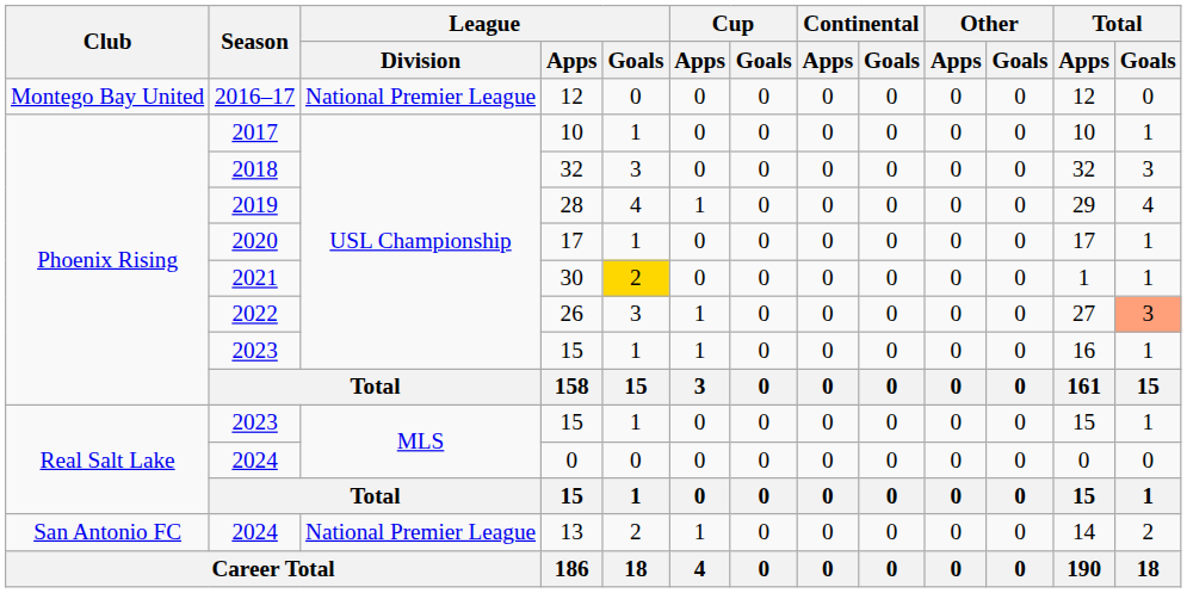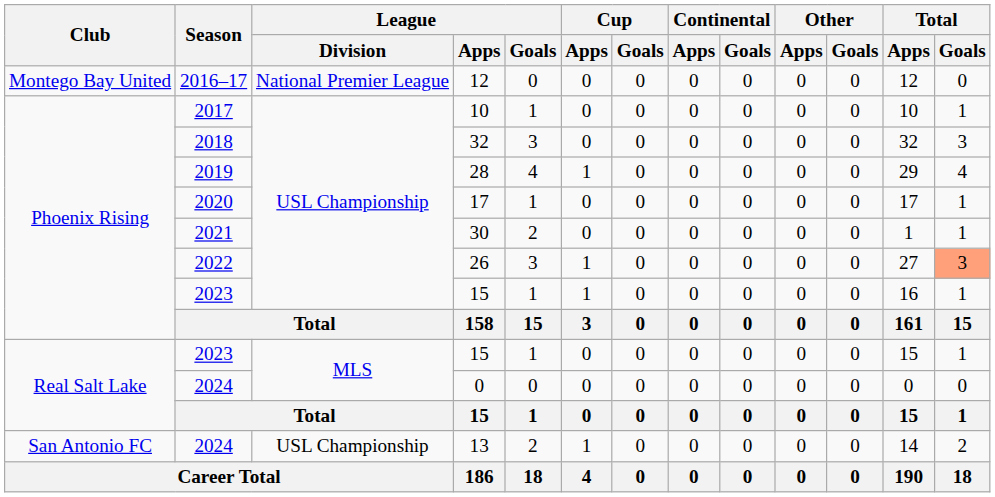 <table class="wikitable" style="text-align: center">
 <tr>
 <th rowspan="2">Club</th>
 <th rowspan="2">Season</th>
 <th colspan="3">League</th>
 <th colspan="2">Cup</th>
 <th colspan="2">Continental</th>
 <th colspan="2">Other</th>
 <th colspan="2">Total</th>
 </tr>
 <tr>
 <th>Division</th>
 <th>Apps</th>
 <th>Goals</th>
 <th>Apps</th>
 <th>Goals</th>
 <th>Apps</th>
 <th>Goals</th>
 <th>Apps</th>
 <th>Goals</th>
 <th>Apps</th>
 <th>Goals</th>
 </tr>
 <tr>
 <td><a href='#'>Montego Bay United</a></td>
 <td><a href='#'>2016–17</a></td>
 <td><a href='#'>National Premier League</a></td>
 <td>12</td>
 <td>0</td>
 <td>0</td>
 <td>0</td>
 <td>0</td>
 <td>0</td>
 <td>0</td>
 <td>0</td>
 <td>12</td>
 <td>0</td>
 </tr>
 <tr>
 <td rowspan="8"><a href='#'>Phoenix Rising</a></td>
 <td><a href='#'>2017</a></td>
 <td rowspan="7"><a href='#'>USL Championship</a></td>
 <td>10</td>
 <td>1</td>
 <td>0</td>
 <td>0</td>
 <td>0</td>
 <td>0</td>
 <td>0</td>
 <td>0</td>
 <td>10</td>
 <td>1</td>
 </tr>
 <tr>
 <td><a href='#'>2018</a></td>
 <td>32</td>
 <td>3</td>
 <td>0</td>
 <td>0</td>
 <td>0</td>
 <td>0</td>
 <td>0</td>
 <td>0</td>
 <td>32</td>
 <td>3</td>
 </tr>
 <tr>
 <td><a href='#'>2019</a></td>
 <td>28</td>
 <td>4</td>
 <td>1</td>
 <td>0</td>
 <td>0</td>
 <td>0</td>
 <td>0</td>
 <td>0</td>
 <td>29</td>
 <td>4</td>
 </tr>
 <tr>
 <td><a href='#'>2020</a></td>
 <td>17</td>
 <td>1</td>
 <td>0</td>
 <td>0</td>
 <td>0</td>
 <td>0</td>
 <td>0</td>
 <td>0</td>
 <td>17</td>
 <td>1</td>
 </tr>
 <tr>
 <td><a href='#'>2021</a></td>
 <td>30</td>
-<td style="background: gold;">2</td>
+<td>2</td>
 <td>0</td>
 <td>0</td>
 <td>0</td>
 <td>0</td>
 <td>0</td>
 <td>0</td>
 <td>1</td>
 <td>1</td>
 </tr>
 <tr>
 <td><a href='#'>2022</a></td>
 <td>26</td>
 <td>3</td>
 <td>1</td>
 <td>0</td>
 <td>0</td>
 <td>0</td>
 <td>0</td>
 <td>0</td>
 <td>27</td>
 <td style="background: lightsalmon;">3</td>
 </tr>
 <tr>
 <td><a href='#'>2023</a></td>
 <td>15</td>
 <td>1</td>
 <td>1</td>
 <td>0</td>
 <td>0</td>
 <td>0</td>
 <td>0</td>
 <td>0</td>
 <td>16</td>
 <td>1</td>
 </tr>
 <tr>
 <th colspan="2">Total</th>
 <th>158</th>
 <th>15</th>
 <th>3</th>
 <th>0</th>
 <th>0</th>
 <th>0</th>
 <th>0</th>
 <th>0</th>
 <th>161</th>
 <th>15</th>
 </tr>
 <tr>
 <td rowspan="3"><a href='#'>Real Salt Lake</a></td>
 <td><a href='#'>2023</a></td>
 <td rowspan="2"><a href='#'>MLS</a></td>
 <td>15</td>
 <td>1</td>
 <td>0</td>
 <td>0</td>
 <td>0</td>
 <td>0</td>
 <td>0</td>
 <td>0</td>
 <td>15</td>
 <td>1</td>
 </tr>
 <tr>
 <td><a href='#'>2024</a></td>
 <td>0</td>
 <td>0</td>
 <td>0</td>
 <td>0</td>
 <td>0</td>
 <td>0</td>
 <td>0</td>
 <td>0</td>
 <td>0</td>
 <td>0</td>
 </tr>
 <tr>
 <th colspan="2">Total</th>
 <th>15</th>
 <th>1</th>
 <th>0</th>
 <th>0</th>
 <th>0</th>
 <th>0</th>
 <th>0</th>
 <th>0</th>
 <th>15</th>
 <th>1</th>
 </tr>
 <tr>
 <td><a href='#'>San Antonio FC</a></td>
 <td><a href='#'>2024</a></td>
-<td><a href='#'>National Premier League</a></td>
+<td>USL Championship</td>
 <td>13</td>
 <td>2</td>
 <td>1</td>
 <td>0</td>
 <td>0</td>
 <td>0</td>
 <td>0</td>
 <td>0</td>
 <td>14</td>
 <td>2</td>
 </tr>
 <tr>
 <th colspan="3">Career Total</th>
 <th>186</th>
 <th>18</th>
 <th>4</th>
 <th>0</th>
 <th>0</th>
 <th>0</th>
 <th>0</th>
 <th>0</th>
 <th>190</th>
 <th>18</th>
 </tr>
 </table>
